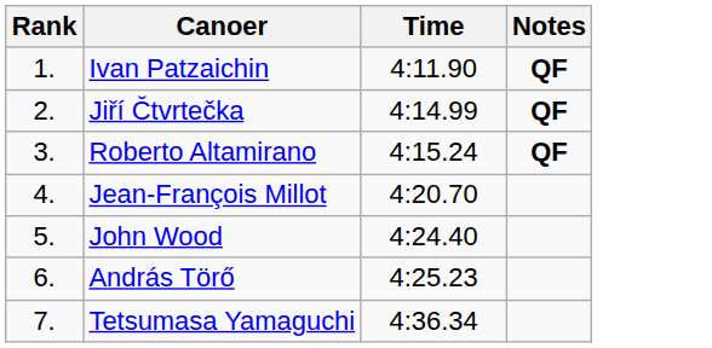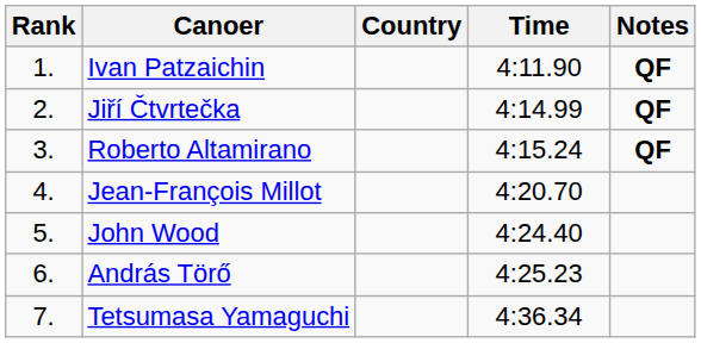 <table class="wikitable sortable" style="text-align:center">
 <tr>
 <th>Rank</th>
 <th>Canoer</th>
+<th>Country</th>
 <th>Time</th>
 <th>Notes</th>
 </tr>
 <tr>
 <td>1.</td>
 <td align=left athlete><a href='#'>Ivan Patzaichin</a></td>
+<td align=left athlete></td>
 <td width=80>4:11.90</td>
 <td><strong>QF</strong></td>
 </tr>
 <tr>
 <td>2.</td>
 <td align=left athlete><a href='#'>Jiří Čtvrtečka</a></td>
+<td align=left athlete></td>
 <td>4:14.99</td>
 <td><strong>QF</strong></td>
 </tr>
 <tr>
 <td>3.</td>
 <td align=left athlete><a href='#'>Roberto Altamirano</a></td>
+<td align=left athlete></td>
 <td>4:15.24</td>
 <td><strong>QF</strong></td>
 </tr>
 <tr>
 <td>4.</td>
 <td align=left athlete><a href='#'>Jean-François Millot</a></td>
+<td align=left athlete></td>
 <td>4:20.70</td>
 <td></td>
 </tr>
 <tr>
 <td>5.</td>
 <td align=left athlete><a href='#'>John Wood</a></td>
+<td align=left athlete></td>
 <td>4:24.40</td>
 <td align=left athlete></td>
 </tr>
 <tr>
 <td>6.</td>
 <td align=left athlete><a href='#'>András Törő</a></td>
+<td align=left athlete></td>
 <td>4:25.23</td>
 <td></td>
 </tr>
 <tr>
 <td>7.</td>
 <td align=left athlete><a href='#'>Tetsumasa Yamaguchi</a></td>
+<td align=left athlete></td>
 <td>4:36.34</td>
 <td></td>
 </tr>
 </table>
